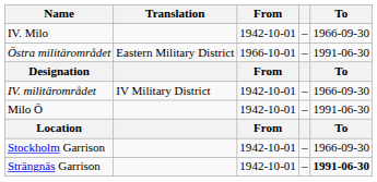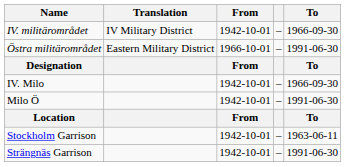 <table class="wikitable">
 <tr>
 <th style="font-weight:bold;">Name</th>
 <th style="font-weight:bold;">Translation</th>
 <th style="text-align: center; font-weight:bold;">From</th>
 <th></th>
 <th style="text-align: center; font-weight:bold;">To</th>
 </tr>
 <tr>
-<td>IV. Milo</td>
-<td></td>
-<td style="text-align: center;">1942-10-01</td>
-<td style="text-align: center;">–</td>
-<td style="text-align: center;">1966-09-30</td>
+<td style="font-style:italic;">IV. militärområdet</td>
+<td>IV Military District</td>
+<td>1942-10-01</td>
+<td>–</td>
+<td>1966-09-30</td>
 </tr>
 <tr>
 <td style="font-style:italic;">Östra militärområdet</td>
 <td>Eastern Military District</td>
 <td>1966-10-01</td>
 <td>–</td>
 <td>1991-06-30</td>
 </tr>
 <tr>
 <th style="font-weight:bold;">Designation</th>
 <th style="font-weight:bold;"></th>
 <th style="text-align: center; font-weight:bold;">From</th>
 <th></th>
 <th style="text-align: center; font-weight:bold;">To</th>
 </tr>
 <tr>
-<td style="font-style:italic;">IV. militärområdet</td>
-<td>IV Military District</td>
-<td>1942-10-01</td>
-<td>–</td>
-<td>1966-09-30</td>
+<td>IV. Milo</td>
+<td></td>
+<td style="text-align: center;">1942-10-01</td>
+<td style="text-align: center;">–</td>
+<td style="text-align: center;">1966-09-30</td>
 </tr>
 <tr>
 <td>Milo Ö</td>
 <td></td>
 <td style="text-align: center;">1942-10-01</td>
 <td style="text-align: center;">–</td>
 <td style="text-align: center;">1991-06-30</td>
 </tr>
 <tr>
 <th style="font-weight:bold;">Location</th>
 <th style="font-weight:bold;"></th>
 <th style="text-align: center; font-weight:bold;">From</th>
 <th></th>
 <th style="text-align: center; font-weight:bold;">To</th>
 </tr>
 <tr>
 <td><a href='#'>Stockholm</a> Garrison</td>
 <td></td>
 <td style="text-align: center;">1942-10-01</td>
 <td style="text-align: center;">–</td>
-<td>1966-09-30</td>
+<td style="text-align: center;">1963-06-11</td>
 </tr>
 <tr>
 <td><a href='#'>Strängnäs</a> Garrison</td>
 <td></td>
 <td>1942-10-01</td>
 <td style="text-align: center;">–</td>
-<td style="text-align: center;"><strong>1991-06-30</strong></td>
+<td style="text-align: center;">1991-06-30</td>
 </tr>
 </table>
